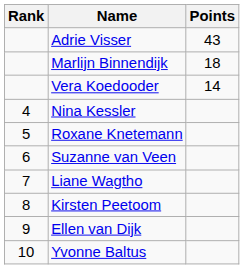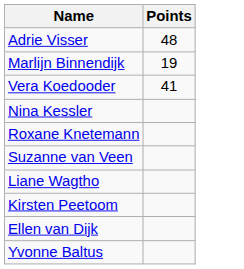 <table class="wikitable sortable" style="text-align:center">
 <tr>
-<th>Rank</th>
 <th>Name</th>
 <th>Points</th>
 </tr>
 <tr>
-<td></td>
 <td align=left><a href='#'>Adrie Visser</a></td>
-<td>43</td>
+<td>48</td>
 </tr>
 <tr>
-<td></td>
 <td align=left><a href='#'>Marlijn Binnendijk</a></td>
-<td>18</td>
+<td>19</td>
 </tr>
 <tr>
-<td></td>
 <td align=left><a href='#'>Vera Koedooder</a></td>
-<td>14</td>
+<td>41</td>
 </tr>
 <tr>
-<td>4</td>
 <td align=left><a href='#'>Nina Kessler</a></td>
 <td></td>
 </tr>
 <tr>
-<td>5</td>
 <td align=left><a href='#'>Roxane Knetemann</a></td>
 <td></td>
 </tr>
 <tr>
-<td>6</td>
 <td align=left><a href='#'>Suzanne van Veen</a></td>
 <td></td>
 </tr>
 <tr>
-<td>7</td>
 <td align=left><a href='#'>Liane Wagtho</a></td>
 <td></td>
 </tr>
 <tr>
-<td>8</td>
 <td align=left><a href='#'>Kirsten Peetoom</a></td>
 <td></td>
 </tr>
 <tr>
-<td>9</td>
 <td align=left><a href='#'>Ellen van Dijk</a></td>
 <td></td>
 </tr>
 <tr>
-<td>10</td>
 <td align=left><a href='#'>Yvonne Baltus</a></td>
 <td></td>
 </tr>
 </table>
